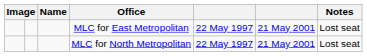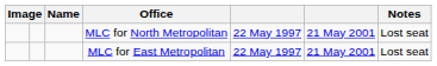 <table class="wikitable" style="text-align:center" "width:100%">
 <tr>
 <th colspan=2>Image</th>
 <th>Name<br></th>
 <th>Office</th>
 <th></th>
 <th></th>
 <th>Notes</th>
 </tr>
 <tr>
 <td> </td>
 <td></td>
 <td><br></td>
-<td><a href='#'>MLC</a> for <a href='#'>East Metropolitan</a></td>
+<td><a href='#'>MLC</a> for <a href='#'>North Metropolitan</a></td>
 <td><a href='#'>22 May 1997</a></td>
 <td><a href='#'>21 May 2001</a></td>
 <td>Lost seat</td>
 </tr>
 <tr>
 <td> </td>
 <td></td>
 <td><br></td>
-<td><a href='#'>MLC</a> for <a href='#'>North Metropolitan</a></td>
+<td><a href='#'>MLC</a> for <a href='#'>East Metropolitan</a></td>
 <td><a href='#'>22 May 1997</a></td>
 <td><a href='#'>21 May 2001</a></td>
 <td>Lost seat</td>
 </tr>
 </table>
